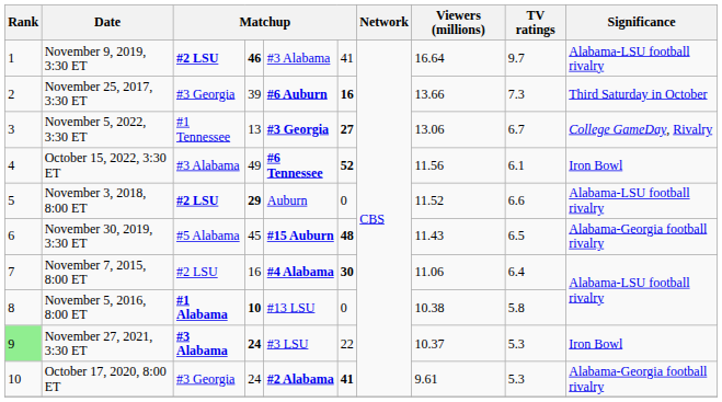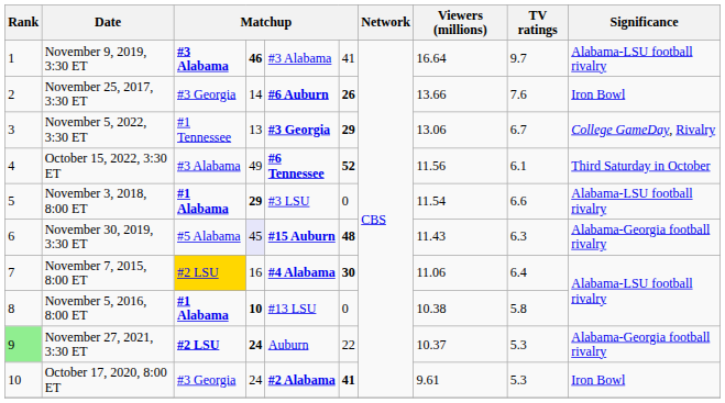 <table class="wikitable">
 <tr>
 <th>Rank</th>
 <th>Date</th>
 <th colspan="4">Matchup</th>
 <th>Network</th>
 <th>Viewers (millions)</th>
 <th>TV ratings</th>
 <th>Significance</th>
 </tr>
 <tr>
 <td>1</td>
 <td>November 9, 2019, 3:30 ET</td>
-<td><a href='#'><strong>#2 LSU</strong></a></td>
+<td><a href='#'><strong>#3 Alabama</strong></a></td>
 <td><strong>46</strong></td>
 <td><a href='#'>#3 Alabama</a></td>
 <td>41</td>
 <td rowspan="10"><a href='#'>CBS</a></td>
 <td>16.64</td>
 <td>9.7</td>
 <td><a href='#'>Alabama-LSU football rivalry</a></td>
 </tr>
 <tr>
 <td>2</td>
 <td>November 25, 2017, 3:30 ET</td>
 <td><a href='#'>#3 Georgia</a></td>
-<td>39</td>
+<td>14</td>
 <td><a href='#'><strong>#6 Auburn</strong></a></td>
-<td><strong>16</strong></td>
+<td><strong>26</strong></td>
 <td>13.66</td>
-<td>7.3</td>
-<td><a href='#'>Third Saturday in October</a></td>
+<td>7.6</td>
+<td><a href='#'>Iron Bowl</a></td>
 </tr>
 <tr>
 <td>3</td>
 <td>November 5, 2022, 3:30 ET</td>
 <td><a href='#'>#1 Tennessee</a></td>
 <td>13</td>
 <td><strong><a href='#'>#3 Georgia</a></strong></td>
-<td><strong>27</strong></td>
+<td><strong>29</strong></td>
 <td>13.06</td>
 <td>6.7</td>
 <td><em><a href='#'>College GameDay</a></em>, <a href='#'>Rivalry</a></td>
 </tr>
 <tr>
 <td>4</td>
 <td>October 15, 2022, 3:30 ET</td>
 <td><a href='#'>#3 Alabama</a></td>
 <td>49</td>
 <td><strong><a href='#'>#6 Tennessee</a></strong></td>
 <td><strong>52</strong></td>
 <td>11.56</td>
 <td>6.1</td>
-<td><a href='#'>Iron Bowl</a></td>
+<td><a href='#'>Third Saturday in October</a></td>
 </tr>
 <tr>
 <td>5</td>
 <td>November 3, 2018, 8:00 ET</td>
-<td><a href='#'><strong>#2 LSU</strong></a></td>
+<td><a href='#'><strong>#1 Alabama</strong></a></td>
 <td><strong>29</strong></td>
-<td><a href='#'>Auburn</a></td>
+<td><a href='#'>#3 LSU</a></td>
 <td>0</td>
-<td>11.52</td>
+<td>11.54</td>
 <td>6.6</td>
 <td><a href='#'>Alabama-LSU football rivalry</a></td>
 </tr>
 <tr>
 <td>6</td>
 <td>November 30, 2019, 3:30 ET</td>
 <td><a href='#'>#5 Alabama</a></td>
-<td>45</td>
+<td style="background: lavender;">45</td>
 <td><a href='#'><strong>#15 Auburn</strong></a></td>
 <td><strong>48</strong></td>
 <td>11.43</td>
-<td>6.5</td>
+<td>6.3</td>
 <td><a href='#'>Alabama-Georgia football rivalry</a></td>
 </tr>
 <tr>
 <td>7</td>
 <td>November 7, 2015, 8:00 ET</td>
-<td><a href='#'>#2 LSU</a></td>
+<td style="background: gold;"><a href='#'>#2 LSU</a></td>
 <td>16</td>
 <td><a href='#'><strong>#4 Alabama</strong></a></td>
 <td><strong>30</strong></td>
 <td>11.06</td>
 <td>6.4</td>
 <td rowspan="2"><a href='#'>Alabama-LSU football rivalry</a></td>
 </tr>
 <tr>
 <td>8</td>
 <td>November 5, 2016, 8:00 ET</td>
 <td><a href='#'><strong>#1 Alabama</strong></a></td>
 <td><strong>10</strong></td>
 <td><a href='#'>#13 LSU</a></td>
 <td>0</td>
 <td>10.38</td>
 <td>5.8</td>
 </tr>
 <tr>
 <td style="background: lightgreen;">9</td>
 <td>November 27, 2021, 3:30 ET</td>
-<td><a href='#'><strong>#3 Alabama</strong></a></td>
+<td><a href='#'><strong>#2 LSU</strong></a></td>
 <td><strong>24</strong></td>
-<td><a href='#'>#3 LSU</a></td>
+<td><a href='#'>Auburn</a></td>
 <td>22</td>
 <td>10.37</td>
 <td>5.3</td>
-<td><a href='#'>Iron Bowl</a></td>
+<td><a href='#'>Alabama-Georgia football rivalry</a></td>
 </tr>
 <tr>
 <td>10</td>
 <td>October 17, 2020, 8:00 ET</td>
 <td><a href='#'>#3 Georgia</a></td>
 <td>24</td>
 <td><a href='#'><strong>#2 Alabama</strong></a></td>
 <td><strong>41</strong></td>
 <td>9.61</td>
 <td>5.3</td>
-<td><a href='#'>Alabama-Georgia football rivalry</a></td>
+<td><a href='#'>Iron Bowl</a></td>
 </tr>
 <tr>
 </tr>
 </table>
